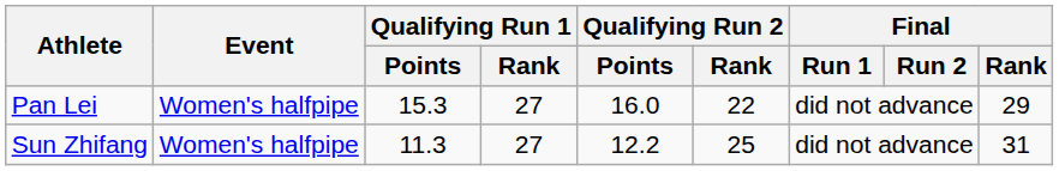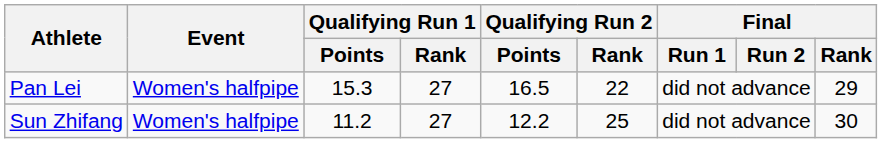 <table class="wikitable" style="font-size:90%">
 <tr>
 <th rowspan="2">Athlete</th>
 <th rowspan="2">Event</th>
 <th colspan="2">Qualifying Run 1</th>
 <th colspan="2">Qualifying Run 2</th>
 <th colspan="3">Final</th>
 </tr>
 <tr>
 <th>Points</th>
 <th>Rank</th>
 <th>Points</th>
 <th>Rank</th>
 <th>Run 1</th>
 <th>Run 2</th>
 <th>Rank</th>
 </tr>
 <tr>
 <td><a href='#'>Pan Lei</a></td>
 <td><a href='#'>Women's halfpipe</a></td>
 <td align="center">15.3</td>
 <td align="center">27</td>
-<td align="center">16.0</td>
+<td align="center">16.5</td>
 <td align="center">22</td>
 <td colspan=2 align="center">did not advance</td>
 <td align="center">29</td>
 </tr>
 <tr>
 <td><a href='#'>Sun Zhifang</a></td>
 <td><a href='#'>Women's halfpipe</a></td>
-<td align="center">11.3</td>
+<td align="center">11.2</td>
 <td align="center">27</td>
 <td align="center">12.2</td>
 <td align="center">25</td>
 <td colspan=2 align="center">did not advance</td>
-<td align="center">31</td>
+<td align="center">30</td>
 </tr>
 </table>
